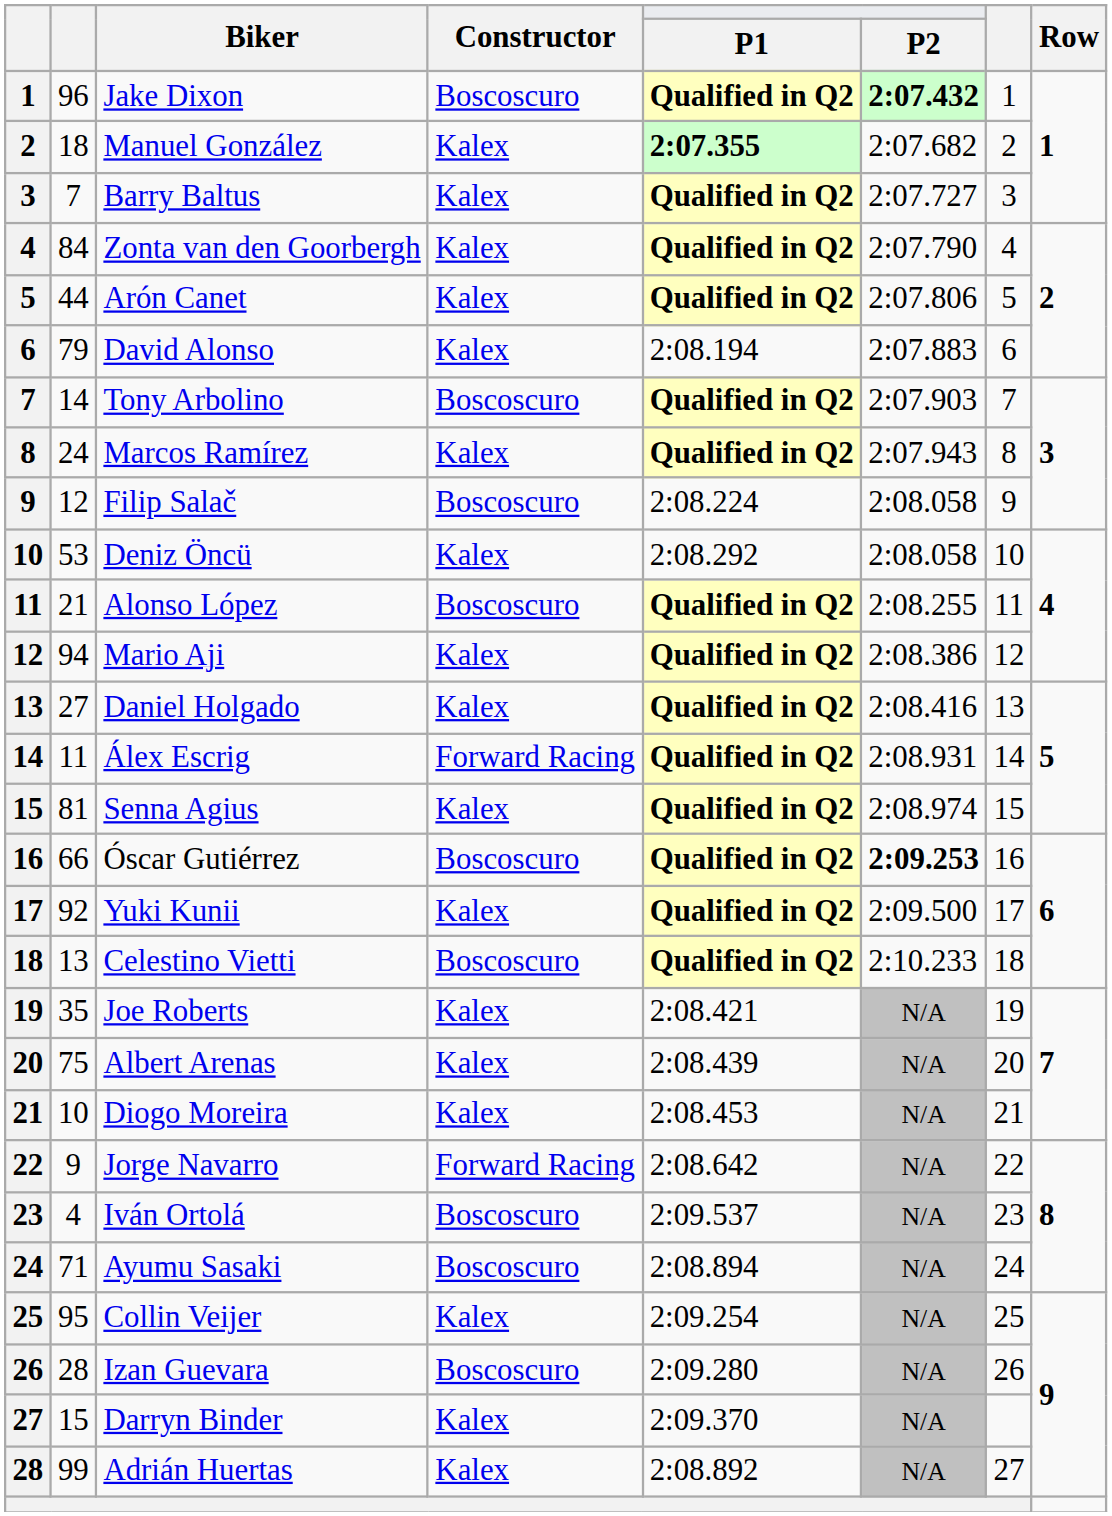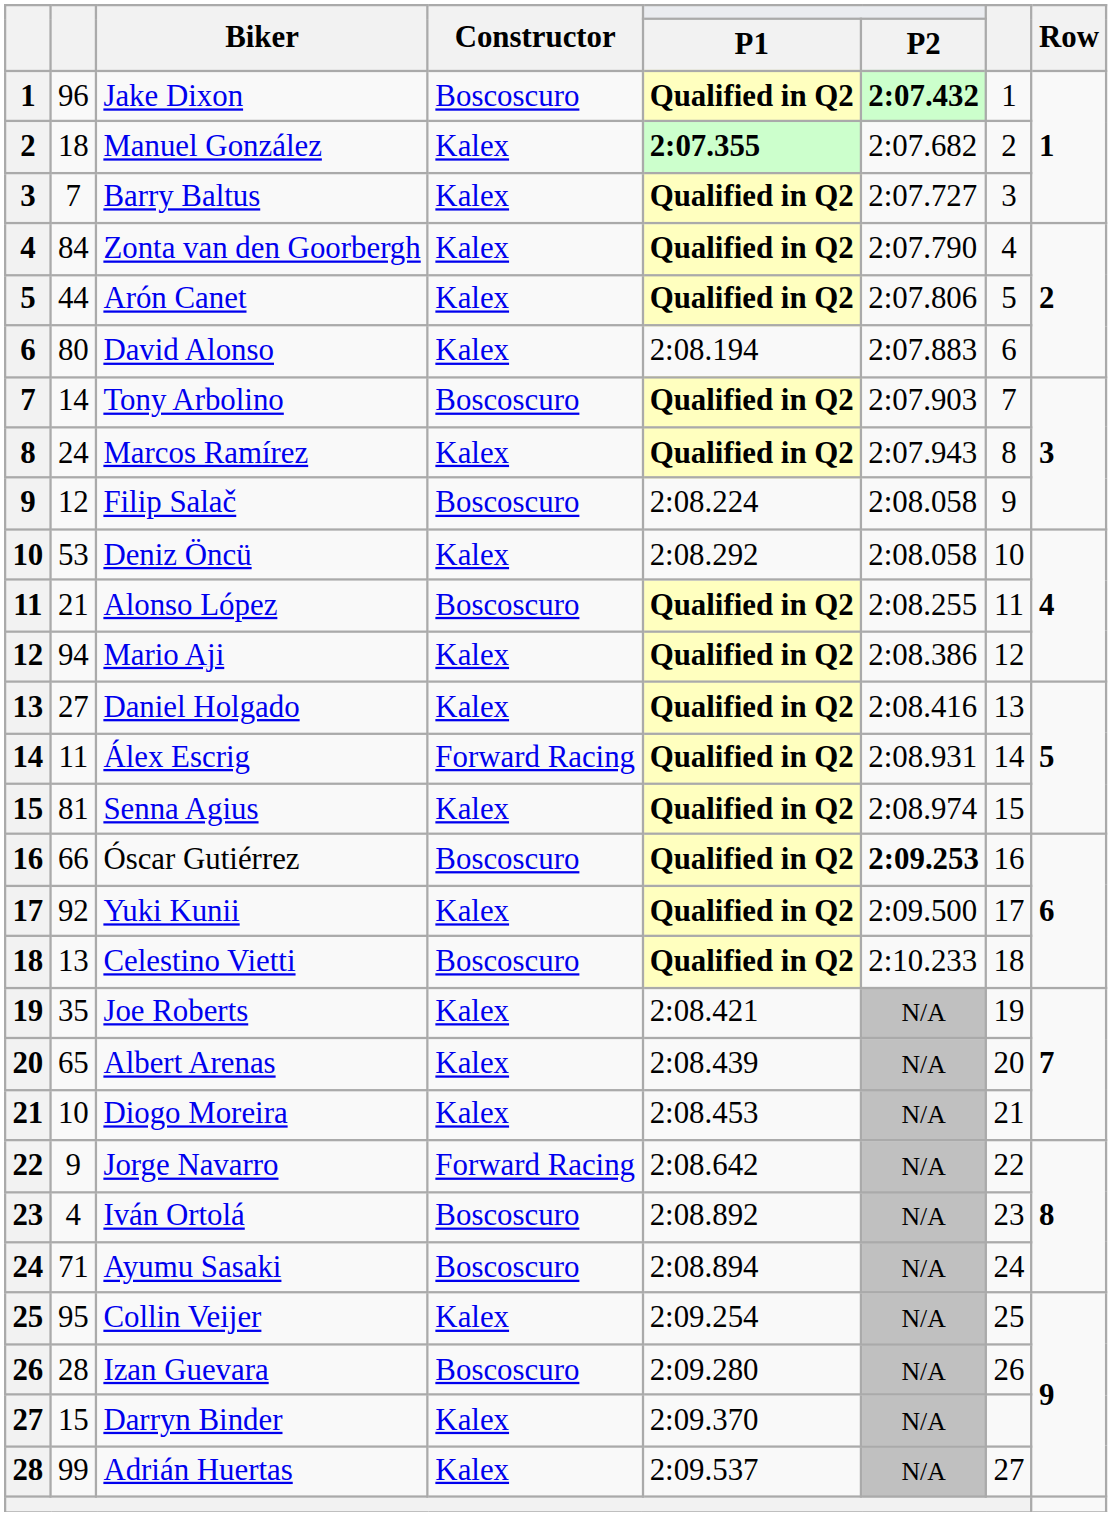 <table class="wikitable sortable" style="font-size: 85%;">
 <tr>
 <th rowspan="2"></th>
 <th rowspan="2"></th>
 <th rowspan="2">Biker</th>
 <th rowspan="2">Constructor</th>
 <th colspan="2" style="background:#eaecf0; text-align:center;"></th>
 <th rowspan="2"></th>
 <th rowspan="2">Row</th>
 </tr>
 <tr>
 <th scope="col">P1</th>
 <th scope="col">P2</th>
 </tr>
 <tr>
 <th scope="row">1</th>
 <td align="center">96</td>
 <td> <a href='#'>Jake Dixon</a></td>
 <td><a href='#'>Boscoscuro</a></td>
 <td style="background:#ffffbf;"><strong>Qualified in Q2</strong></td>
 <td style="background:#ccffcc;"><strong>2:07.432</strong></td>
 <td align="center">1</td>
 <td rowspan="3"><strong>1</strong></td>
 </tr>
 <tr>
 <th scope="row">2</th>
 <td align="center">18</td>
 <td> <a href='#'>Manuel González</a></td>
 <td><a href='#'>Kalex</a></td>
 <td style="background:#ccffcc;"><strong>2:07.355</strong></td>
 <td>2:07.682</td>
 <td align="center">2</td>
 </tr>
 <tr>
 <th scope="row">3</th>
 <td align="center">7</td>
 <td> <a href='#'>Barry Baltus</a></td>
 <td><a href='#'>Kalex</a></td>
 <td style="background:#ffffbf;"><strong>Qualified in Q2</strong></td>
 <td>2:07.727</td>
 <td align="center">3</td>
 </tr>
 <tr>
 <th scope="row">4</th>
 <td align="center">84</td>
 <td> <a href='#'>Zonta van den Goorbergh</a></td>
 <td><a href='#'>Kalex</a></td>
 <td style="background:#ffffbf;"><strong>Qualified in Q2</strong></td>
 <td>2:07.790</td>
 <td align="center">4</td>
 <td rowspan="3"><strong>2</strong></td>
 </tr>
 <tr>
 <th scope="row">5</th>
 <td align="center">44</td>
 <td> <a href='#'>Arón Canet</a></td>
 <td><a href='#'>Kalex</a></td>
 <td style="background:#ffffbf;"><strong>Qualified in Q2</strong></td>
 <td>2:07.806</td>
 <td align="center">5</td>
 </tr>
 <tr>
 <th scope="row">6</th>
-<td align="center">79</td>
+<td align="center">80</td>
 <td> <a href='#'>David Alonso</a></td>
 <td><a href='#'>Kalex</a></td>
 <td>2:08.194</td>
 <td>2:07.883</td>
 <td align="center">6</td>
 </tr>
 <tr>
 <th scope="row">7</th>
 <td align="center">14</td>
 <td> <a href='#'>Tony Arbolino</a></td>
 <td><a href='#'>Boscoscuro</a></td>
 <td style="background:#ffffbf;"><strong>Qualified in Q2</strong></td>
 <td>2:07.903</td>
 <td align="center">7</td>
 <td rowspan="3"><strong>3</strong></td>
 </tr>
 <tr>
 <th scope="row">8</th>
 <td align="center">24</td>
 <td> <a href='#'>Marcos Ramírez</a></td>
 <td><a href='#'>Kalex</a></td>
 <td style="background:#ffffbf;"><strong>Qualified in Q2</strong></td>
 <td>2:07.943</td>
 <td align="center">8</td>
 </tr>
 <tr>
 <th scope="row">9</th>
 <td align="center">12</td>
 <td> <a href='#'>Filip Salač</a></td>
 <td><a href='#'>Boscoscuro</a></td>
 <td>2:08.224</td>
 <td>2:08.058</td>
 <td align="center">9</td>
 </tr>
 <tr>
 <th scope="row">10</th>
 <td align="center">53</td>
 <td> <a href='#'>Deniz Öncü</a></td>
 <td><a href='#'>Kalex</a></td>
 <td>2:08.292</td>
 <td>2:08.058</td>
 <td align="center">10</td>
 <td rowspan="3"><strong>4</strong></td>
 </tr>
 <tr>
 <th scope="row">11</th>
 <td align="center">21</td>
 <td> <a href='#'>Alonso López</a></td>
 <td><a href='#'>Boscoscuro</a></td>
 <td style="background:#ffffbf;"><strong>Qualified in Q2</strong></td>
 <td>2:08.255</td>
 <td align="center">11</td>
 </tr>
 <tr>
 <th scope="row">12</th>
 <td align="center">94</td>
 <td> <a href='#'>Mario Aji</a></td>
 <td><a href='#'>Kalex</a></td>
 <td style="background:#ffffbf;"><strong>Qualified in Q2</strong></td>
 <td>2:08.386</td>
 <td align="center">12</td>
 </tr>
 <tr>
 <th scope="row">13</th>
 <td align="center">27</td>
 <td> <a href='#'>Daniel Holgado</a></td>
 <td><a href='#'>Kalex</a></td>
 <td style="background:#ffffbf;"><strong>Qualified in Q2</strong></td>
 <td>2:08.416</td>
 <td align="center">13</td>
 <td rowspan="3"><strong>5</strong></td>
 </tr>
 <tr>
 <th scope="row">14</th>
 <td align="center">11</td>
 <td> <a href='#'>Álex Escrig</a></td>
 <td><a href='#'>Forward Racing</a></td>
 <td style="background:#ffffbf;"><strong>Qualified in Q2</strong></td>
 <td>2:08.931</td>
 <td align="center">14</td>
 </tr>
 <tr>
 <th scope="row">15</th>
 <td align="center">81</td>
 <td> <a href='#'>Senna Agius</a></td>
 <td><a href='#'>Kalex</a></td>
 <td style="background:#ffffbf;"><strong>Qualified in Q2</strong></td>
 <td>2:08.974</td>
 <td align="center">15</td>
 </tr>
 <tr>
 <th scope="row">16</th>
 <td align="center">66</td>
 <td> Óscar Gutiérrez</td>
 <td><a href='#'>Boscoscuro</a></td>
 <td style="background:#ffffbf;"><strong>Qualified in Q2</strong></td>
 <td><strong>2:09.253</strong></td>
 <td align="center">16</td>
 <td rowspan="3"><strong>6</strong></td>
 </tr>
 <tr>
 <th scope="row">17</th>
 <td align="center">92</td>
 <td> <a href='#'>Yuki Kunii</a></td>
 <td><a href='#'>Kalex</a></td>
 <td style="background:#ffffbf;"><strong>Qualified in Q2</strong></td>
 <td>2:09.500</td>
 <td align="center">17</td>
 </tr>
 <tr>
 <th scope="row">18</th>
 <td align="center">13</td>
 <td> <a href='#'>Celestino Vietti</a></td>
 <td><a href='#'>Boscoscuro</a></td>
 <td style="background:#ffffbf;"><strong>Qualified in Q2</strong></td>
 <td>2:10.233</td>
 <td align="center">18</td>
 </tr>
 <tr>
 <th scope="row">19</th>
 <td align="center">35</td>
 <td> <a href='#'>Joe Roberts</a></td>
 <td><a href='#'>Kalex</a></td>
 <td>2:08.421</td>
 <td style="background: silver" align="center" data-sort-value="22"><small>N/A</small></td>
 <td align="center">19</td>
 <td rowspan="3"><strong>7</strong></td>
 </tr>
 <tr>
 <th scope="row">20</th>
-<td align="center">75</td>
+<td align="center">65</td>
 <td> <a href='#'>Albert Arenas</a></td>
 <td><a href='#'>Kalex</a></td>
 <td>2:08.439</td>
 <td style="background: silver" align="center" data-sort-value="22"><small>N/A</small></td>
 <td align="center">20</td>
 </tr>
 <tr>
 <th scope="row">21</th>
 <td align="center">10</td>
 <td> <a href='#'>Diogo Moreira</a></td>
 <td><a href='#'>Kalex</a></td>
 <td>2:08.453</td>
 <td style="background: silver" align="center" data-sort-value="22"><small>N/A</small></td>
 <td align="center">21</td>
 </tr>
 <tr>
 <th scope="row">22</th>
 <td align="center">9</td>
 <td> <a href='#'>Jorge Navarro</a></td>
 <td><a href='#'>Forward Racing</a></td>
 <td>2:08.642</td>
 <td style="background: silver" align="center" data-sort-value="22"><small>N/A</small></td>
 <td align="center">22</td>
 <td rowspan="3"><strong>8</strong></td>
 </tr>
 <tr>
 <th scope="row">23</th>
 <td align="center">4</td>
 <td> <a href='#'>Iván Ortolá</a></td>
 <td><a href='#'>Boscoscuro</a></td>
-<td>2:09.537</td>
+<td>2:08.892</td>
 <td style="background: silver" align="center" data-sort-value="22"><small>N/A</small></td>
 <td align="center">23</td>
 </tr>
 <tr>
 <th scope="row">24</th>
 <td align="center">71</td>
 <td> <a href='#'>Ayumu Sasaki</a></td>
 <td><a href='#'>Boscoscuro</a></td>
 <td>2:08.894</td>
 <td style="background: silver" align="center" data-sort-value="22"><small>N/A</small></td>
 <td align="center">24</td>
 </tr>
 <tr>
 <th scope="row">25</th>
 <td align="center">95</td>
 <td> <a href='#'>Collin Veijer</a></td>
 <td><a href='#'>Kalex</a></td>
 <td>2:09.254</td>
 <td style="background: silver" align="center" data-sort-value="22"><small>N/A</small></td>
 <td align="center">25</td>
 <td rowspan="4"><strong>9</strong></td>
 </tr>
 <tr>
 <th scope="row">26</th>
 <td align="center">28</td>
 <td> <a href='#'>Izan Guevara</a></td>
 <td><a href='#'>Boscoscuro</a></td>
 <td>2:09.280</td>
 <td style="background: silver" align="center" data-sort-value="22"><small>N/A</small></td>
 <td align="center">26</td>
 </tr>
 <tr>
 <th scope="row">27</th>
 <td align="center">15</td>
 <td> <a href='#'>Darryn Binder</a></td>
 <td><a href='#'>Kalex</a></td>
 <td>2:09.370</td>
 <td style="background: silver" align="center" data-sort-value="22"><small>N/A</small></td>
 <td align="center"></td>
 </tr>
 <tr>
 <th scope="row">28</th>
 <td align="center">99</td>
 <td> <a href='#'>Adrián Huertas</a></td>
 <td><a href='#'>Kalex</a></td>
-<td>2:08.892</td>
+<td>2:09.537</td>
 <td style="background: silver" align="center" data-sort-value="22"><small>N/A</small></td>
 <td align="center">27</td>
 </tr>
 <tr>
 <th colspan="7"></th>
 </tr>
 </table>
